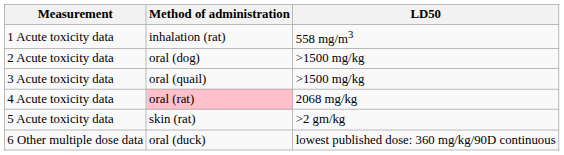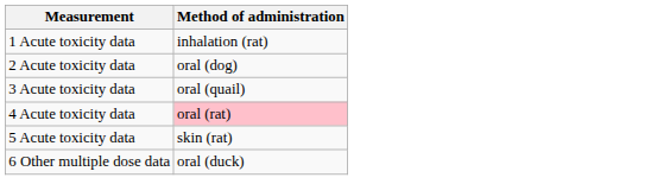 <table class="wikitable">
 <tr>
 <th>Measurement</th>
 <th>Method of administration</th>
-<th>LD50</th>
 </tr>
 <tr>
 <td>1 Acute toxicity data</td>
 <td>inhalation (rat)</td>
-<td>558 mg/m<sup>3</sup></td>
 </tr>
 <tr>
 <td>2 Acute toxicity data</td>
 <td>oral (dog)</td>
-<td>>1500 mg/kg</td>
 </tr>
 <tr>
 <td>3 Acute toxicity data</td>
 <td>oral (quail)</td>
-<td>>1500 mg/kg</td>
 </tr>
 <tr>
 <td>4 Acute toxicity data</td>
 <td style="background: pink;">oral (rat)</td>
-<td>2068 mg/kg</td>
 </tr>
 <tr>
 <td>5 Acute toxicity data</td>
 <td>skin (rat)</td>
-<td>>2 gm/kg</td>
 </tr>
 <tr>
 <td>6 Other multiple dose data</td>
 <td>oral (duck)</td>
-<td>lowest published dose: 360 mg/kg/90D continuous</td>
 </tr>
 </table>
